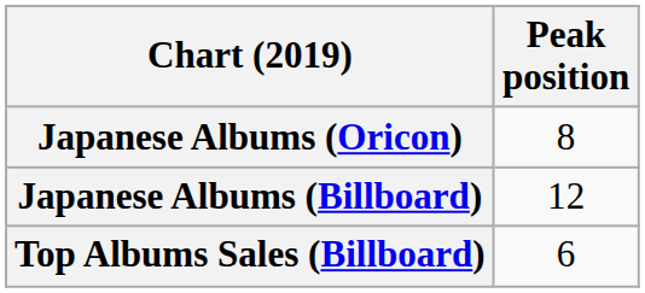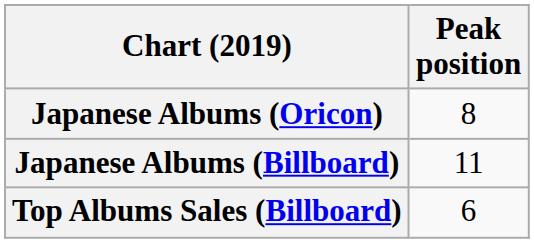 <table class="wikitable plainrowheaders" style="text-align:center">
 <tr>
 <th scope="col">Chart (2019)</th>
 <th scope="col">Peak<br> position</th>
 </tr>
 <tr>
 <th scope="row">Japanese Albums (<a href='#'>Oricon</a>)</th>
 <td>8</td>
 </tr>
 <tr>
 <th scope="row">Japanese Albums (<a href='#'>Billboard</a>)</th>
-<td>12</td>
+<td>11</td>
 </tr>
 <tr>
 <th scope="row">Top Albums Sales (<a href='#'>Billboard</a>)</th>
 <td>6</td>
 </tr>
 </table>
